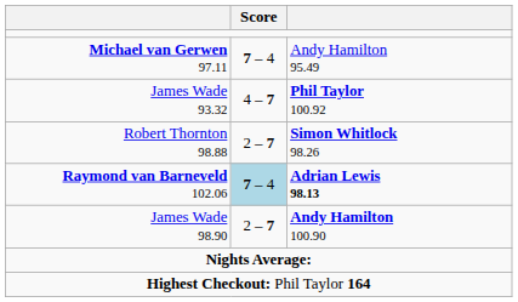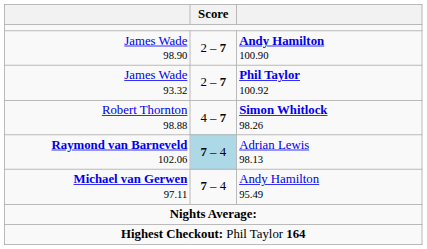 <table class=wikitable style="text-align:center">
 <tr>
 <th width=225></th>
 <th width=50>Score</th>
 <th width=225></th>
 </tr>
 <tr align=centre>
 <td colspan="3"></td>
 </tr>
 <tr align=left>
-<td align=right><strong><a href='#'>Michael van Gerwen</a></strong>  <br><small><span>97.11</span></small></td>
-<td align=center><strong>7</strong> – 4</td>
-<td> <a href='#'>Andy Hamilton</a> <br><small><span>95.49</span></small></td>
+<td align=right><a href='#'>James Wade</a>  <br><small><span>98.90</span></small></td>
+<td align=center>2 – <strong>7</strong></td>
+<td> <strong><a href='#'>Andy Hamilton</a></strong> <br><small><span>100.90</span></small></td>
 </tr>
 <tr align=left>
 <td align=right><a href='#'>James Wade</a>  <br><small><span>93.32</span></small></td>
-<td align=center>4 – <strong>7</strong></td>
+<td align=center>2 – <strong>7</strong></td>
 <td> <strong><a href='#'>Phil Taylor</a></strong> <br><small><span>100.92</span></small></td>
 </tr>
 <tr align=left>
 <td align=right><a href='#'>Robert Thornton</a>  <br><small><span>98.88</span></small></td>
-<td align=center>2 – <strong>7</strong></td>
+<td align=center>4 – <strong>7</strong></td>
 <td> <strong><a href='#'>Simon Whitlock</a></strong> <br><small><span>98.26</span></small></td>
 </tr>
 <tr align=left>
 <td align=right><strong><a href='#'>Raymond van Barneveld</a></strong>  <br><small><span>102.06</span></small></td>
 <td align=center style="background: lightblue;"><strong>7</strong> – 4</td>
-<td><strong> <a href='#'>Adrian Lewis</a> <br><small><span>98.13</span></small></strong></td>
+<td> <a href='#'>Adrian Lewis</a> <br><small><span>98.13</span></small></td>
 </tr>
 <tr align=left>
-<td align=right><a href='#'>James Wade</a>  <br><small><span>98.90</span></small></td>
-<td align=center>2 – <strong>7</strong></td>
-<td> <strong><a href='#'>Andy Hamilton</a></strong> <br><small><span>100.90</span></small></td>
+<td align=right><strong><a href='#'>Michael van Gerwen</a></strong>  <br><small><span>97.11</span></small></td>
+<td align=center><strong>7</strong> – 4</td>
+<td> <a href='#'>Andy Hamilton</a> <br><small><span>95.49</span></small></td>
 </tr>
 <tr align=center>
 <td colspan="3"><strong>Nights Average:</strong> </td>
 </tr>
 <tr align=center>
 <td colspan="3"><strong>Highest Checkout:</strong> Phil Taylor <strong>164</strong></td>
 </tr>
 </table>
